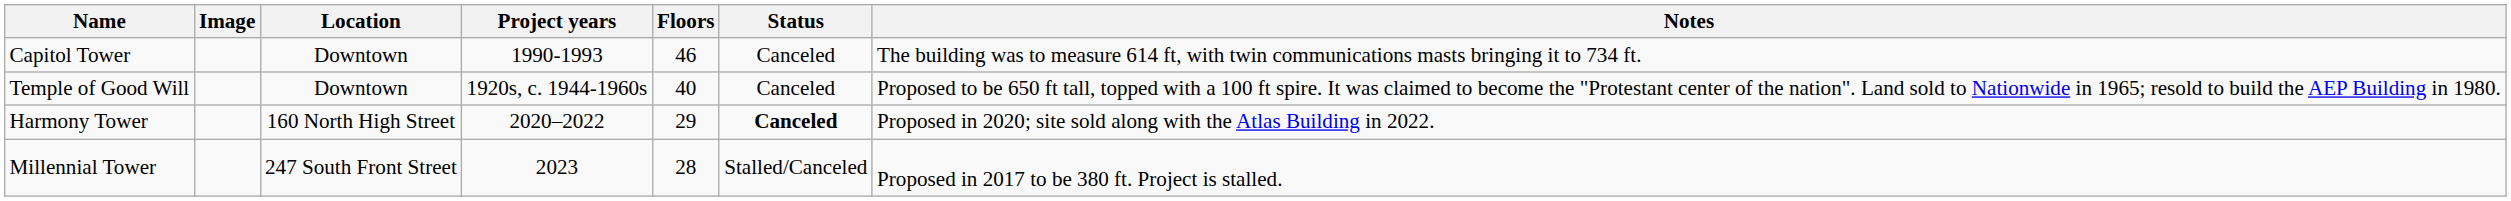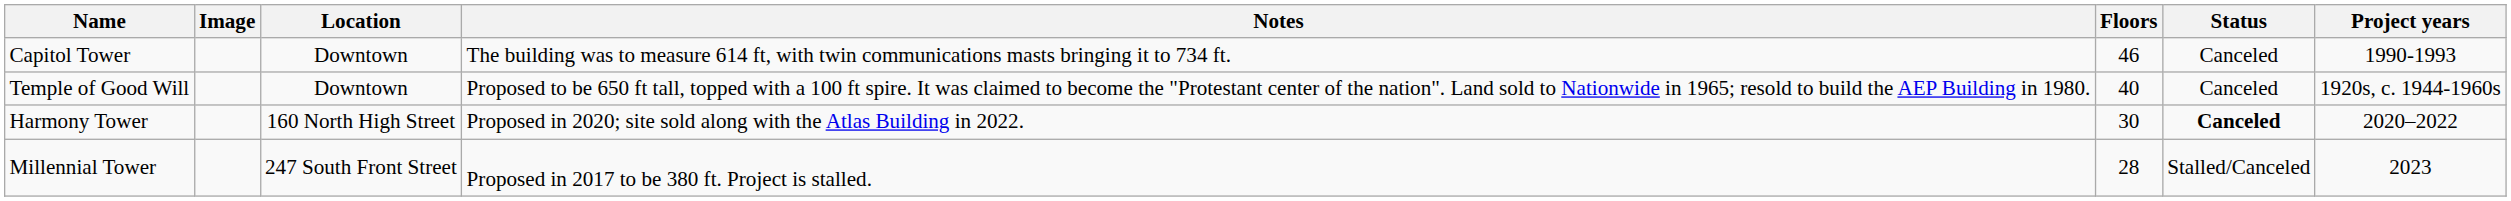 <table class="wikitable">
 <tr>
 <th>Name</th>
 <th>Image</th>
 <th>Location</th>
-<th>Project years</th>
+<th class="unsortable">Notes</th>
 <th>Floors</th>
 <th>Status</th>
-<th class="unsortable">Notes</th>
+<th>Project years</th>
 </tr>
 <tr>
 <td>Capitol Tower</td>
 <td></td>
 <td align="center">Downtown</td>
-<td align="center">1990-1993</td>
+<td>The building was to measure 614 ft, with twin communications masts bringing it to 734 ft.</td>
 <td align="center">46</td>
 <td align="center">Canceled</td>
-<td>The building was to measure 614 ft, with twin communications masts bringing it to 734 ft.</td>
+<td align="center">1990-1993</td>
 </tr>
 <tr>
 <td>Temple of Good Will</td>
 <td></td>
 <td align="center">Downtown</td>
-<td align="center">1920s, c. 1944-1960s</td>
+<td>Proposed to be 650 ft tall, topped with a 100 ft spire. It was claimed to become the "Protestant center of the nation". Land sold to <a href='#'>Nationwide</a> in 1965; resold to build the <a href='#'>AEP Building</a> in 1980.</td>
 <td align="center">40</td>
 <td align="center">Canceled</td>
-<td>Proposed to be 650 ft tall, topped with a 100 ft spire. It was claimed to become the "Protestant center of the nation". Land sold to <a href='#'>Nationwide</a> in 1965; resold to build the <a href='#'>AEP Building</a> in 1980.</td>
+<td align="center">1920s, c. 1944-1960s</td>
 </tr>
 <tr>
 <td>Harmony Tower</td>
 <td></td>
 <td align="center">160 North High Street</td>
+<td>Proposed in 2020; site sold along with the <a href='#'>Atlas Building</a> in 2022.</td>
+<td align="center">30</td>
+<td align="center"><strong>Canceled</strong></td>
 <td align="center">2020–2022</td>
-<td align="center">29</td>
-<td align="center"><strong>Canceled</strong></td>
-<td>Proposed in 2020; site sold along with the <a href='#'>Atlas Building</a> in 2022.</td>
 </tr>
 <tr>
 <td>Millennial Tower</td>
 <td></td>
 <td align="center">247 South Front Street</td>
-<td align="center">2023</td>
+<td align="left"><br>Proposed in 2017 to be 380 ft. Project is stalled.</td>
 <td align="center">28</td>
 <td align="center">Stalled/Canceled</td>
-<td align="left"><br>Proposed in 2017 to be 380 ft. Project is stalled.</td>
+<td align="center">2023</td>
 </tr>
 </table>
